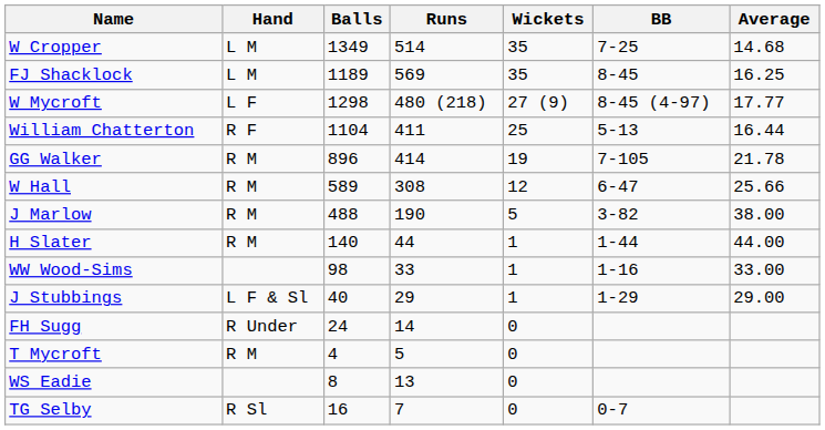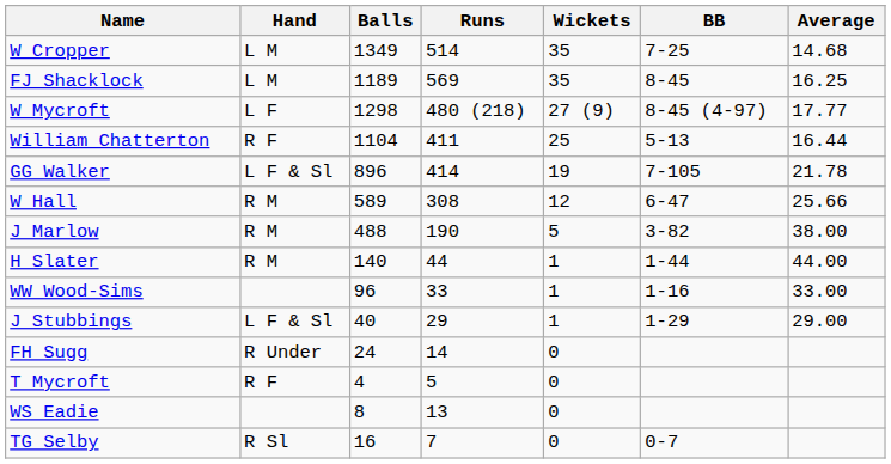 <table class="wikitable sortable" width="70%">
 <tr bgcolor="#efefef">
 <th>Name</th>
 <th>Hand</th>
 <th>Balls</th>
 <th>Runs</th>
 <th>Wickets</th>
 <th>BB</th>
 <th>Average</th>
 </tr>
 <tr>
 <td><a href='#'>W Cropper</a></td>
 <td>L M</td>
 <td>1349</td>
 <td>514</td>
 <td>35</td>
 <td>7-25</td>
 <td>14.68</td>
 </tr>
 <tr>
 <td><a href='#'>FJ Shacklock</a></td>
 <td>L M</td>
 <td>1189</td>
 <td>569</td>
 <td>35</td>
 <td>8-45</td>
 <td>16.25</td>
 </tr>
 <tr>
 <td><a href='#'>W Mycroft</a></td>
 <td>L F</td>
 <td>1298</td>
 <td>480 (218)</td>
 <td>27 (9)</td>
 <td>8-45 (4-97)</td>
 <td>17.77</td>
 </tr>
 <tr>
 <td><a href='#'>William Chatterton</a></td>
 <td>R F</td>
 <td>1104</td>
 <td>411</td>
 <td>25</td>
 <td>5-13</td>
 <td>16.44</td>
 </tr>
 <tr>
 <td><a href='#'>GG Walker</a></td>
-<td>R M</td>
+<td>L F & Sl</td>
 <td>896</td>
 <td>414</td>
 <td>19</td>
 <td>7-105</td>
 <td>21.78</td>
 </tr>
 <tr>
 <td><a href='#'>W Hall</a></td>
 <td>R M</td>
 <td>589</td>
 <td>308</td>
 <td>12</td>
 <td>6-47</td>
 <td>25.66</td>
 </tr>
 <tr>
 <td><a href='#'>J Marlow</a></td>
 <td>R M</td>
 <td>488</td>
 <td>190</td>
 <td>5</td>
 <td>3-82</td>
 <td>38.00</td>
 </tr>
 <tr>
 <td><a href='#'>H Slater</a></td>
 <td>R M</td>
 <td>140</td>
 <td>44</td>
 <td>1</td>
 <td>1-44</td>
 <td>44.00</td>
 </tr>
 <tr>
 <td><a href='#'>WW Wood-Sims</a></td>
 <td></td>
-<td>98</td>
+<td>96</td>
 <td>33</td>
 <td>1</td>
 <td>1-16</td>
 <td>33.00</td>
 </tr>
 <tr>
 <td><a href='#'>J Stubbings</a></td>
 <td>L F & Sl</td>
 <td>40</td>
 <td>29</td>
 <td>1</td>
 <td>1-29</td>
 <td>29.00</td>
 </tr>
 <tr>
 <td><a href='#'>FH Sugg</a></td>
 <td>R Under</td>
 <td>24</td>
 <td>14</td>
 <td>0</td>
 <td></td>
 <td></td>
 </tr>
 <tr>
 <td><a href='#'>T Mycroft</a></td>
-<td>R M</td>
+<td>R F</td>
 <td>4</td>
 <td>5</td>
 <td>0</td>
 <td></td>
 <td></td>
 </tr>
 <tr>
 <td><a href='#'>WS Eadie</a></td>
 <td></td>
 <td>8</td>
 <td>13</td>
 <td>0</td>
 <td></td>
 <td></td>
 </tr>
 <tr>
 <td><a href='#'>TG Selby</a></td>
 <td>R Sl</td>
 <td>16</td>
 <td>7</td>
 <td>0</td>
 <td>0-7</td>
 <td></td>
 </tr>
 </table>
